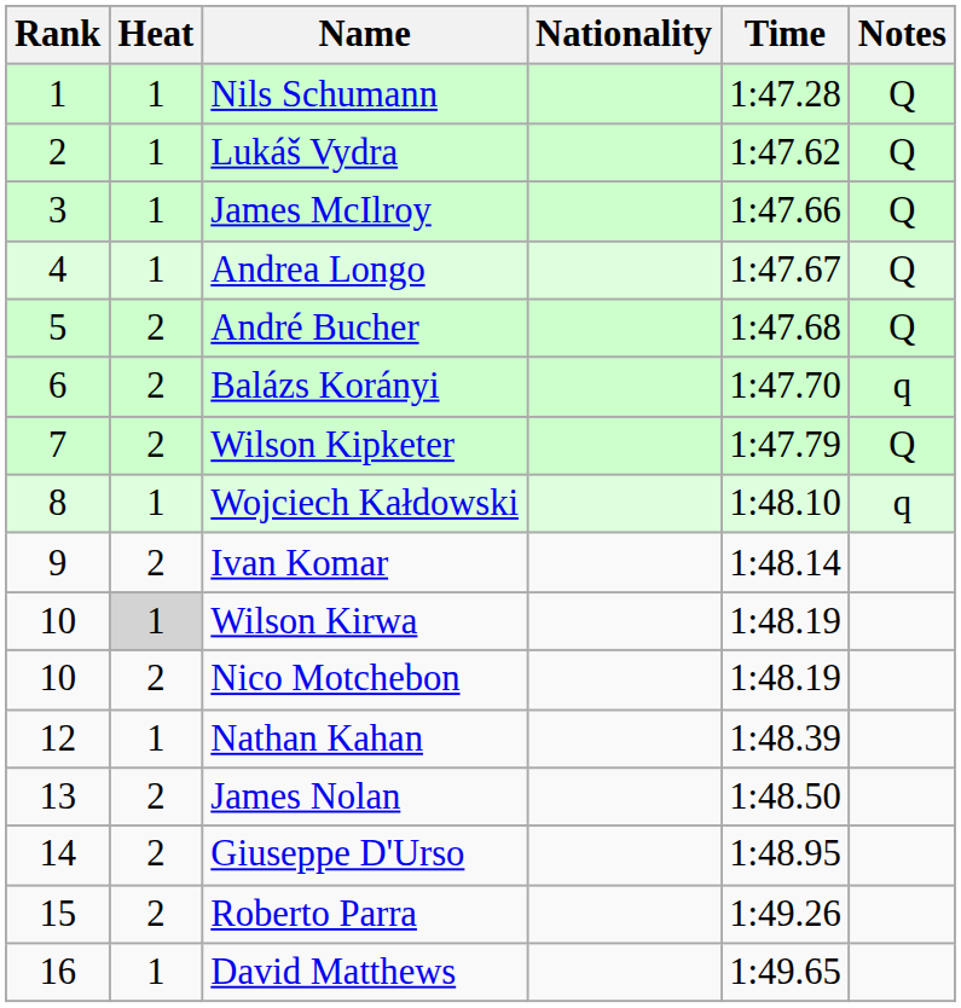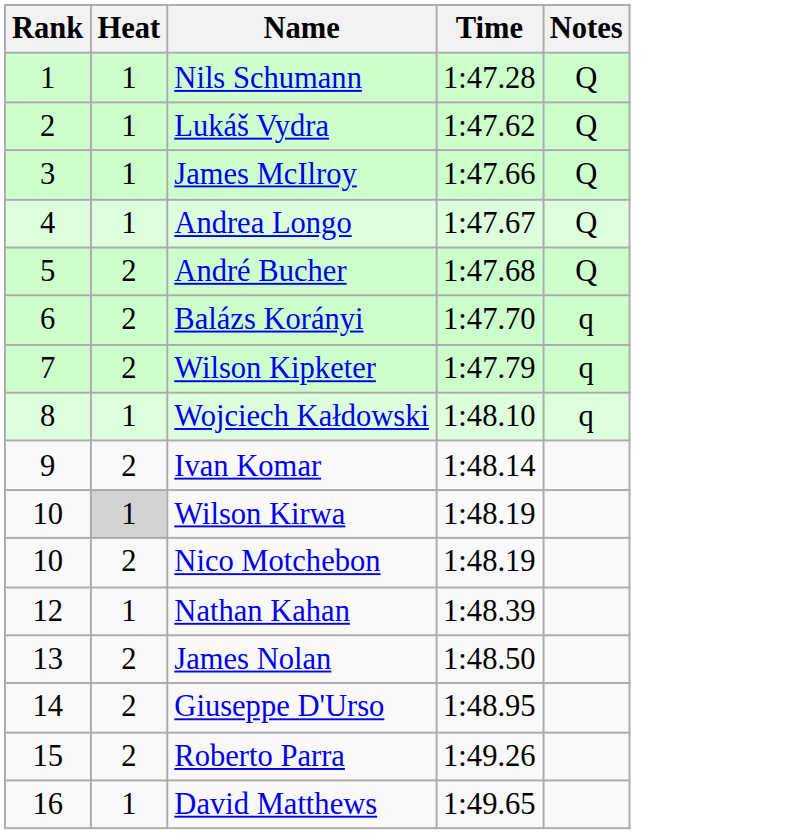 <table class="wikitable sortable" style="text-align:center">
 <tr>
 <th>Rank</th>
 <th>Heat</th>
 <th>Name</th>
-<th>Nationality</th>
 <th>Time</th>
 <th>Notes</th>
 </tr>
 <tr bgcolor=ccffcc>
 <td>1</td>
 <td>1</td>
 <td align=left><a href='#'>Nils Schumann</a></td>
-<td align=left></td>
 <td>1:47.28</td>
 <td>Q</td>
 </tr>
 <tr bgcolor=ccffcc>
 <td>2</td>
 <td>1</td>
 <td align=left><a href='#'>Lukáš Vydra</a></td>
-<td align=left></td>
 <td>1:47.62</td>
 <td>Q</td>
 </tr>
 <tr bgcolor=ccffcc>
 <td>3</td>
 <td>1</td>
 <td align=left><a href='#'>James McIlroy</a></td>
-<td align=left></td>
 <td>1:47.66</td>
 <td>Q</td>
 </tr>
 <tr bgcolor=ddffdd>
 <td>4</td>
 <td>1</td>
 <td align=left><a href='#'>Andrea Longo</a></td>
-<td align=left></td>
 <td>1:47.67</td>
 <td>Q</td>
 </tr>
 <tr bgcolor=ccffcc>
 <td>5</td>
 <td>2</td>
 <td align=left><a href='#'>André Bucher</a></td>
-<td align=left></td>
 <td>1:47.68</td>
 <td>Q</td>
 </tr>
 <tr bgcolor=ccffcc>
 <td>6</td>
 <td>2</td>
 <td align=left><a href='#'>Balázs Korányi</a></td>
-<td align=left></td>
 <td>1:47.70</td>
 <td>q</td>
 </tr>
 <tr bgcolor=ccffcc>
 <td>7</td>
 <td>2</td>
 <td align=left><a href='#'>Wilson Kipketer</a></td>
-<td align=left></td>
 <td>1:47.79</td>
-<td>Q</td>
+<td>q</td>
 </tr>
 <tr bgcolor=ddffdd>
 <td>8</td>
 <td>1</td>
 <td align=left><a href='#'>Wojciech Kałdowski</a></td>
-<td align=left></td>
 <td>1:48.10</td>
 <td>q</td>
 </tr>
 <tr>
 <td>9</td>
 <td>2</td>
 <td align=left><a href='#'>Ivan Komar</a></td>
-<td align=left></td>
 <td>1:48.14</td>
 <td></td>
 </tr>
 <tr>
 <td>10</td>
 <td style="background: lightgrey;">1</td>
 <td align=left><a href='#'>Wilson Kirwa</a></td>
-<td align=left></td>
 <td>1:48.19</td>
 <td></td>
 </tr>
 <tr>
 <td>10</td>
 <td>2</td>
 <td align=left><a href='#'>Nico Motchebon</a></td>
-<td align=left></td>
 <td>1:48.19</td>
 <td></td>
 </tr>
 <tr>
 <td>12</td>
 <td>1</td>
 <td align=left><a href='#'>Nathan Kahan</a></td>
-<td align=left></td>
 <td>1:48.39</td>
 <td></td>
 </tr>
 <tr>
 <td>13</td>
 <td>2</td>
 <td align=left><a href='#'>James Nolan</a></td>
-<td align=left></td>
 <td>1:48.50</td>
 <td></td>
 </tr>
 <tr>
 <td>14</td>
 <td>2</td>
 <td align=left><a href='#'>Giuseppe D'Urso</a></td>
-<td align=left></td>
 <td>1:48.95</td>
 <td></td>
 </tr>
 <tr>
 <td>15</td>
 <td>2</td>
 <td align=left><a href='#'>Roberto Parra</a></td>
-<td align=left></td>
 <td>1:49.26</td>
 <td></td>
 </tr>
 <tr>
 <td>16</td>
 <td>1</td>
 <td align=left><a href='#'>David Matthews</a></td>
-<td align=left></td>
 <td>1:49.65</td>
 <td></td>
 </tr>
 </table>
